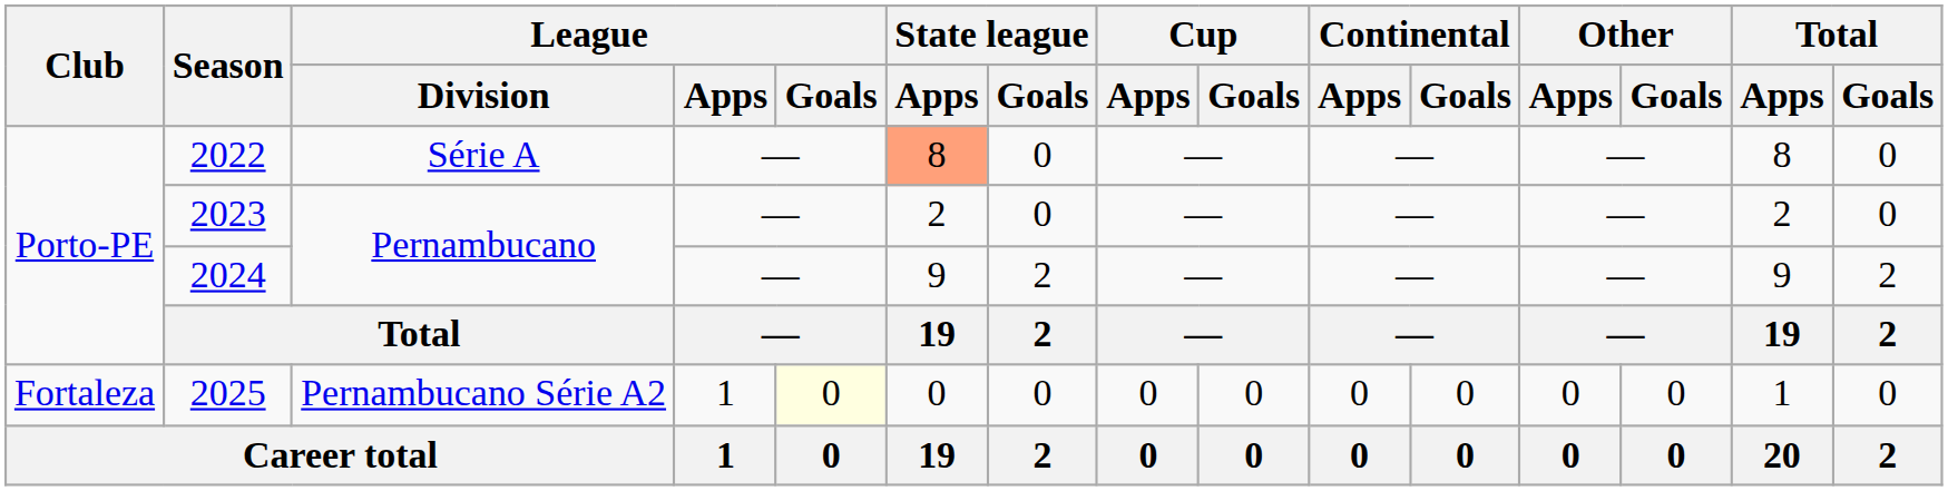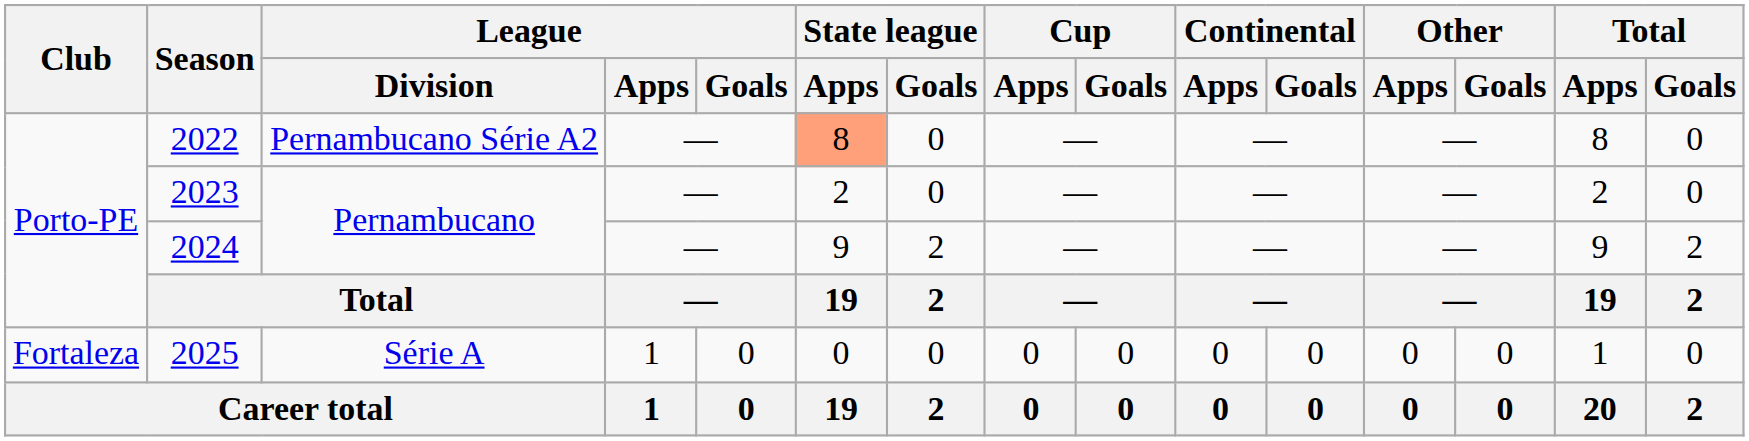 <table class="wikitable" style="text-align: center;">
 <tr>
 <th rowspan="2">Club</th>
 <th rowspan="2">Season</th>
 <th colspan="3">League</th>
 <th colspan="2">State league</th>
 <th colspan="2">Cup</th>
 <th colspan="2">Continental</th>
 <th colspan="2">Other</th>
 <th colspan="2">Total</th>
 </tr>
 <tr>
 <th>Division</th>
 <th>Apps</th>
 <th>Goals</th>
 <th>Apps</th>
 <th>Goals</th>
 <th>Apps</th>
 <th>Goals</th>
 <th>Apps</th>
 <th>Goals</th>
 <th>Apps</th>
 <th>Goals</th>
 <th>Apps</th>
 <th>Goals</th>
 </tr>
 <tr>
 <td rowspan="4" valign="center"><a href='#'>Porto-PE</a></td>
 <td><a href='#'>2022</a></td>
-<td><a href='#'>Série A</a></td>
+<td><a href='#'>Pernambucano Série A2</a></td>
 <td colspan="2">—</td>
 <td style="background: lightsalmon;">8</td>
 <td>0</td>
 <td colspan="2">—</td>
 <td colspan="2">—</td>
 <td colspan="2">—</td>
 <td>8</td>
 <td>0</td>
 </tr>
 <tr>
 <td><a href='#'>2023</a></td>
 <td rowspan="2"><a href='#'>Pernambucano</a></td>
 <td colspan="2">—</td>
 <td>2</td>
 <td>0</td>
 <td colspan="2">—</td>
 <td colspan="2">—</td>
 <td colspan="2">—</td>
 <td>2</td>
 <td>0</td>
 </tr>
 <tr>
 <td><a href='#'>2024</a></td>
 <td colspan="2">—</td>
 <td>9</td>
 <td>2</td>
 <td colspan="2">—</td>
 <td colspan="2">—</td>
 <td colspan="2">—</td>
 <td>9</td>
 <td>2</td>
 </tr>
 <tr>
 <th colspan="2">Total</th>
 <th colspan="2">—</th>
 <th>19</th>
 <th>2</th>
 <th colspan="2">—</th>
 <th colspan="2">—</th>
 <th colspan="2">—</th>
 <th>19</th>
 <th>2</th>
 </tr>
 <tr>
 <td valign="center"><a href='#'>Fortaleza</a></td>
 <td><a href='#'>2025</a></td>
-<td><a href='#'>Pernambucano Série A2</a></td>
+<td><a href='#'>Série A</a></td>
 <td>1</td>
-<td style="background: lightyellow;">0</td>
+<td>0</td>
 <td>0</td>
 <td>0</td>
 <td>0</td>
 <td>0</td>
 <td>0</td>
 <td>0</td>
 <td>0</td>
 <td>0</td>
 <td>1</td>
 <td>0</td>
 </tr>
 <tr>
 <th colspan="3"><strong>Career total</strong></th>
 <th>1</th>
 <th>0</th>
 <th>19</th>
 <th>2</th>
 <th>0</th>
 <th>0</th>
 <th>0</th>
 <th>0</th>
 <th>0</th>
 <th>0</th>
 <th>20</th>
 <th>2</th>
 </tr>
 </table>
